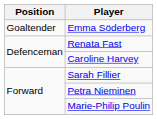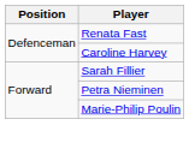 <table class="wikitable">
 <tr>
 <th>Position</th>
 <th>Player</th>
-</tr>
-<tr>
-<td>Goaltender</td>
-<td> <a href='#'>Emma Söderberg</a></td>
 </tr>
 <tr>
 <td rowspan=2>Defenceman</td>
 <td> <a href='#'>Renata Fast</a></td>
 </tr>
 <tr>
 <td> <a href='#'>Caroline Harvey</a></td>
 </tr>
 <tr>
 <td rowspan=3>Forward</td>
 <td> <a href='#'>Sarah Fillier</a></td>
 </tr>
 <tr>
 <td> <a href='#'>Petra Nieminen</a></td>
 </tr>
 <tr>
 <td> <a href='#'>Marie-Philip Poulin</a></td>
 </tr>
 </table>
